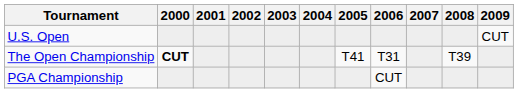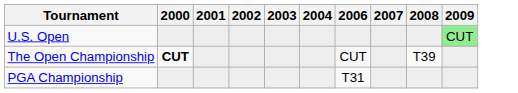 <table class="wikitable" style="font-size:95%;text-align:center;">
 <tr>
 <th>Tournament</th>
 <th>2000</th>
 <th>2001</th>
 <th>2002</th>
 <th>2003</th>
 <th>2004</th>
-<th>2005</th>
 <th>2006</th>
 <th>2007</th>
 <th>2008</th>
 <th>2009</th>
 </tr>
 <tr>
 <td align=left><a href='#'>U.S. Open</a></td>
 <td style="background:#eeeeee;"></td>
 <td style="background:#eeeeee;"></td>
 <td style="background:#eeeeee;"></td>
 <td style="background:#eeeeee;"></td>
 <td style="background:#eeeeee;"></td>
 <td style="background:#eeeeee;"></td>
 <td style="background:#eeeeee;"></td>
 <td style="background:#eeeeee;"></td>
-<td style="background:#eeeeee;"></td>
-<td>CUT</td>
+<td style="background: lightgreen;">CUT</td>
 </tr>
 <tr>
 <td align=left><a href='#'>The Open Championship</a></td>
 <td><strong>CUT</strong></td>
 <td style="background:#eeeeee;"></td>
 <td style="background:#eeeeee;"></td>
 <td style="background:#eeeeee;"></td>
 <td style="background:#eeeeee;"></td>
-<td>T41</td>
-<td>T31</td>
+<td>CUT</td>
 <td style="background:#eeeeee;"></td>
 <td>T39</td>
 <td style="background:#eeeeee;"></td>
 </tr>
 <tr>
 <td align=left><a href='#'>PGA Championship</a></td>
 <td style="background:#eeeeee;"></td>
 <td style="background:#eeeeee;"></td>
 <td style="background:#eeeeee;"></td>
 <td style="background:#eeeeee;"></td>
 <td style="background:#eeeeee;"></td>
-<td style="background:#eeeeee;"></td>
-<td>CUT</td>
+<td>T31</td>
 <td style="background:#eeeeee;"></td>
 <td style="background:#eeeeee;"></td>
 <td style="background:#eeeeee;"></td>
 </tr>
 </table>
